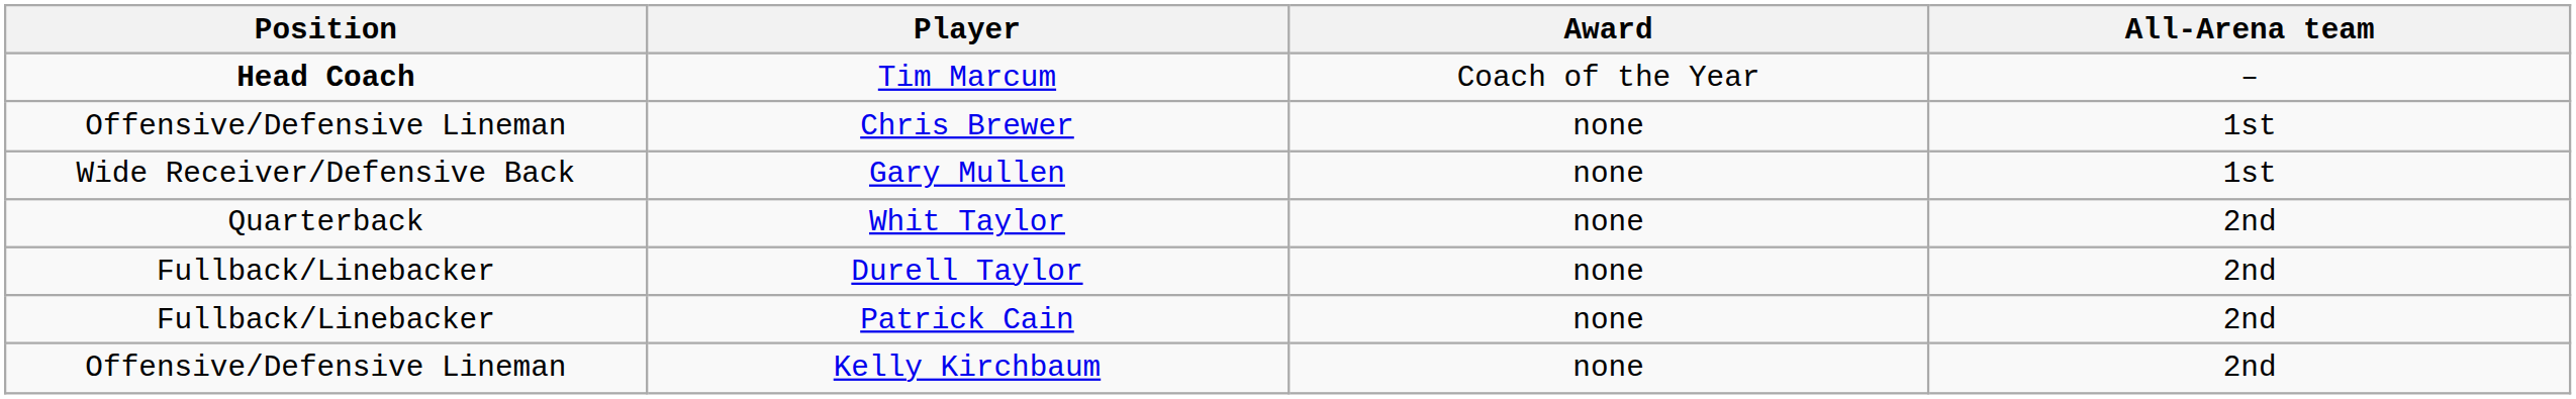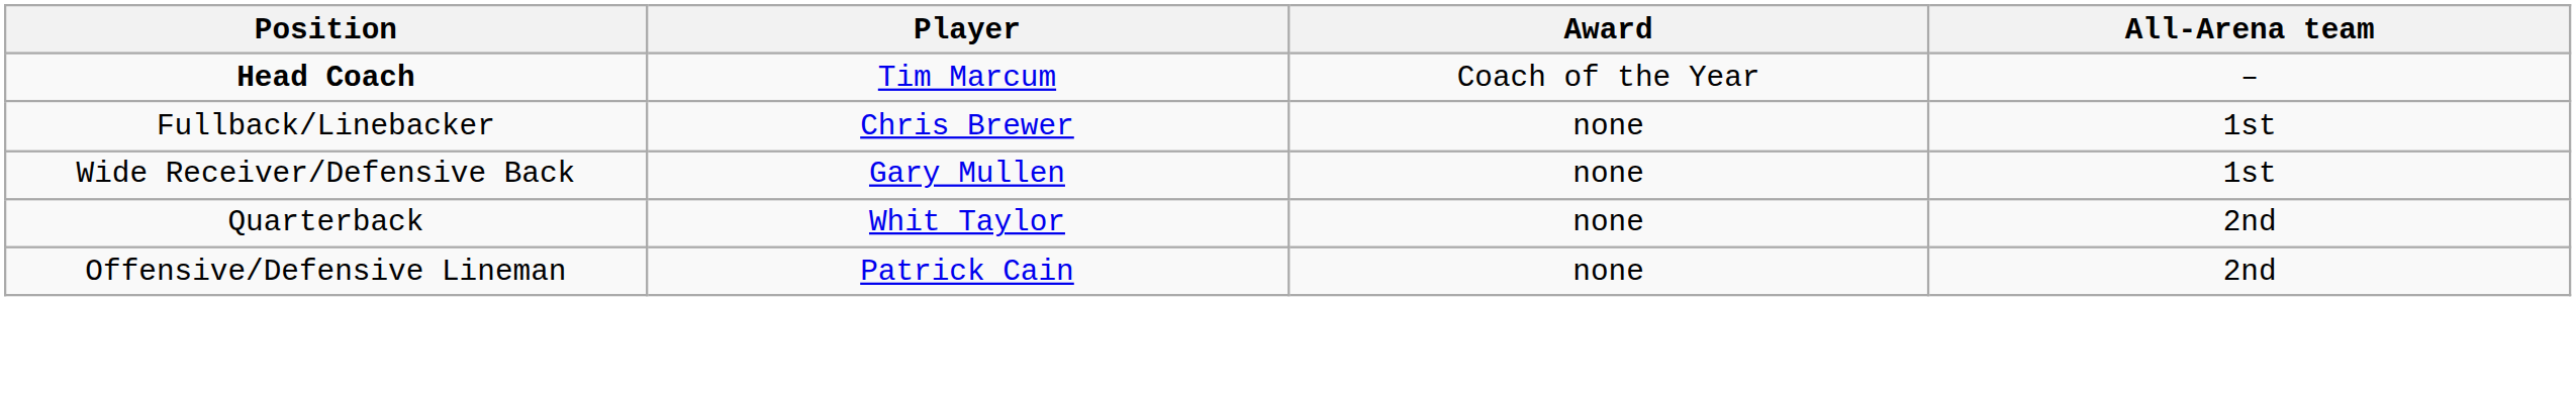 <table class="wikitable sortable">
 <tr>
 <th bgcolor="#DDDDFF" width="20%">Position</th>
 <th bgcolor="#DDDDFF" width="20%">Player</th>
 <th bgcolor="#DDDDFF" width="20%">Award</th>
 <th bgcolor="#DDDDFF" width="20%">All-Arena team</th>
 </tr>
 <tr align="center">
 <td><strong>Head Coach</strong></td>
 <td><a href='#'>Tim Marcum</a></td>
 <td>Coach of the Year</td>
 <td>–</td>
 </tr>
 <tr align="center">
-<td>Offensive/Defensive Lineman</td>
+<td>Fullback/Linebacker</td>
 <td><a href='#'>Chris Brewer</a></td>
 <td>none</td>
 <td>1st</td>
 </tr>
 <tr align="center">
 <td>Wide Receiver/Defensive Back</td>
 <td><a href='#'>Gary Mullen</a></td>
 <td>none</td>
 <td>1st</td>
 </tr>
 <tr align="center">
 <td>Quarterback</td>
 <td><a href='#'>Whit Taylor</a></td>
 <td>none</td>
 <td>2nd</td>
 </tr>
 <tr align="center">
-<td>Fullback/Linebacker</td>
-<td><a href='#'>Durell Taylor</a></td>
-<td>none</td>
-<td>2nd</td>
-</tr>
-<tr align="center">
-<td>Fullback/Linebacker</td>
+<td>Offensive/Defensive Lineman</td>
 <td><a href='#'>Patrick Cain</a></td>
 <td>none</td>
 <td>2nd</td>
 </tr>
-<tr align="center">
-<td>Offensive/Defensive Lineman</td>
-<td><a href='#'>Kelly Kirchbaum</a></td>
-<td>none</td>
-<td>2nd</td>
-</tr>
 </table>
